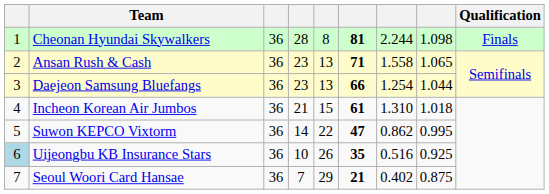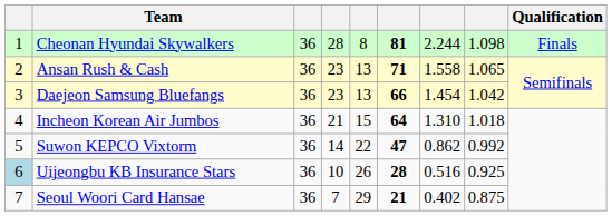 <table class="wikitable" style="text-align:center;">
 <tr>
 <th width=20></th>
 <th width=250>Team</th>
 <th width=20></th>
 <th width=20></th>
 <th width=20></th>
 <th width=35></th>
 <th width=35></th>
 <th width=35></th>
 <th width=50>Qualification</th>
 </tr>
 <tr bgcolor=#ccffcc>
 <td>1</td>
 <td align=left><a href='#'>Cheonan Hyundai Skywalkers</a></td>
 <td>36</td>
 <td>28</td>
 <td>8</td>
 <td><strong>81</strong></td>
 <td>2.244</td>
 <td>1.098</td>
 <td><a href='#'>Finals</a></td>
 </tr>
 <tr bgcolor=#fffccc>
 <td>2</td>
 <td align=left><a href='#'>Ansan Rush & Cash</a></td>
 <td>36</td>
 <td>23</td>
 <td>13</td>
 <td><strong>71</strong></td>
 <td>1.558</td>
 <td>1.065</td>
 <td rowspan="2"><a href='#'>Semifinals</a></td>
 </tr>
 <tr bgcolor=#fffccc>
 <td>3</td>
 <td align=left><a href='#'>Daejeon Samsung Bluefangs</a></td>
 <td>36</td>
 <td>23</td>
 <td>13</td>
 <td><strong>66</strong></td>
-<td>1.254</td>
-<td>1.044</td>
+<td>1.454</td>
+<td>1.042</td>
 </tr>
 <tr>
 <td>4</td>
 <td align=left><a href='#'>Incheon Korean Air Jumbos</a></td>
 <td>36</td>
 <td>21</td>
 <td>15</td>
-<td><strong>61</strong></td>
+<td><strong>64</strong></td>
 <td>1.310</td>
 <td>1.018</td>
 <td rowspan="4"></td>
 </tr>
 <tr>
 <td>5</td>
 <td align=left><a href='#'>Suwon KEPCO Vixtorm</a></td>
 <td>36</td>
 <td>14</td>
 <td>22</td>
 <td><strong>47</strong></td>
 <td>0.862</td>
-<td>0.995</td>
+<td>0.992</td>
 </tr>
 <tr>
 <td style="background: lightblue;">6</td>
 <td align=left><a href='#'>Uijeongbu KB Insurance Stars</a></td>
 <td>36</td>
 <td>10</td>
 <td>26</td>
-<td><strong>35</strong></td>
+<td><strong>28</strong></td>
 <td>0.516</td>
 <td>0.925</td>
 </tr>
 <tr>
 <td>7</td>
 <td align=left><a href='#'>Seoul Woori Card Hansae</a></td>
 <td>36</td>
 <td>7</td>
 <td>29</td>
 <td><strong>21</strong></td>
 <td>0.402</td>
 <td>0.875</td>
 </tr>
 </table>
